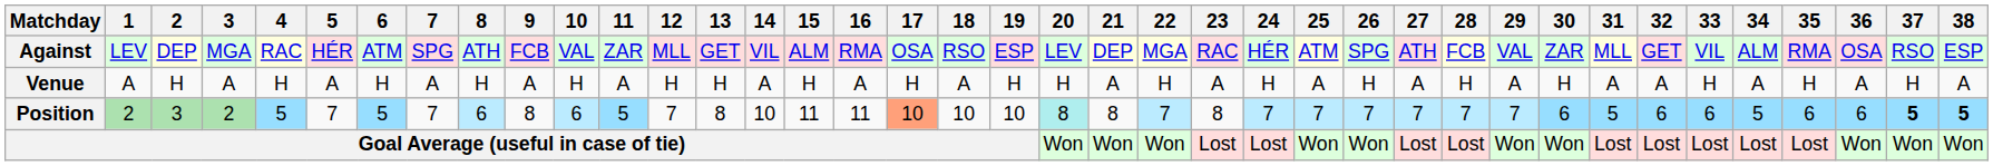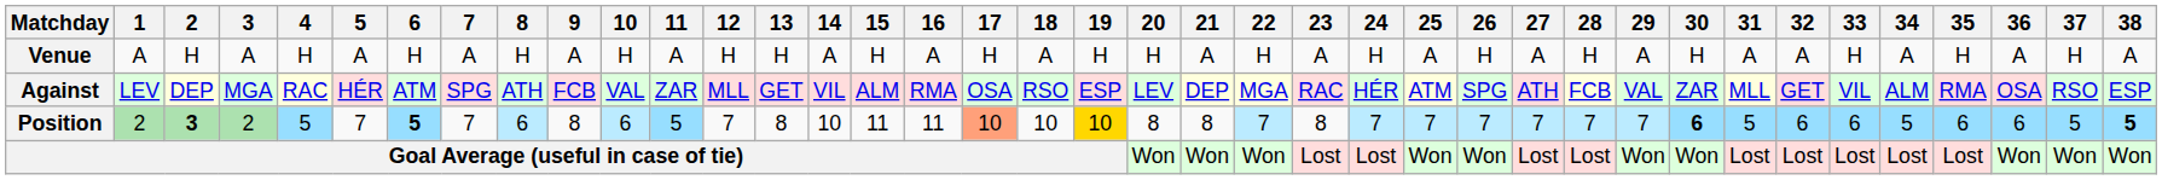 <table class="wikitable" style="font-size: 85%">
 <tr>
 <th>Matchday</th>
 <th>1</th>
 <th>2</th>
 <th>3</th>
 <th>4</th>
 <th>5</th>
 <th>6</th>
 <th>7</th>
 <th>8</th>
 <th>9</th>
 <th>10</th>
 <th>11</th>
 <th>12</th>
 <th>13</th>
 <th>14</th>
 <th>15</th>
 <th>16</th>
 <th>17</th>
 <th>18</th>
 <th>19</th>
 <th>20</th>
 <th>21</th>
 <th>22</th>
 <th>23</th>
 <th>24</th>
 <th>25</th>
 <th>26</th>
 <th>27</th>
 <th>28</th>
 <th>29</th>
 <th>30</th>
 <th>31</th>
 <th>32</th>
 <th>33</th>
 <th>34</th>
 <th>35</th>
 <th>36</th>
 <th>37</th>
 <th>38</th>
 </tr>
 <tr>
+<th>Venue</th>
+<td align="center">A</td>
+<td align="center">H</td>
+<td align="center">A</td>
+<td align="center">H</td>
+<td align="center">A</td>
+<td align="center">H</td>
+<td align="center">A</td>
+<td align="center">H</td>
+<td align="center">A</td>
+<td align="center">H</td>
+<td align="center">A</td>
+<td align="center">H</td>
+<td align="center">H</td>
+<td align="center">A</td>
+<td align="center">H</td>
+<td align="center">A</td>
+<td align="center">H</td>
+<td align="center">A</td>
+<td align="center">H</td>
+<td align="center">H</td>
+<td align="center">A</td>
+<td align="center">H</td>
+<td align="center">A</td>
+<td align="center">H</td>
+<td align="center">A</td>
+<td align="center">H</td>
+<td align="center">A</td>
+<td align="center">H</td>
+<td align="center">A</td>
+<td align="center">H</td>
+<td align="center">A</td>
+<td align="center">A</td>
+<td align="center">H</td>
+<td align="center">A</td>
+<td align="center">H</td>
+<td align="center">A</td>
+<td align="center">H</td>
+<td align="center">A</td>
+</tr>
+<tr>
 <th>Against</th>
 <td align="center" bgcolor="#ddffdd"><a href='#'>LEV</a></td>
 <td align="center" bgcolor="#ffffdd"><a href='#'>DEP</a></td>
 <td align="center" bgcolor="#ddffdd"><a href='#'>MGA</a></td>
 <td align="center" bgcolor="#ffffdd"><a href='#'>RAC</a></td>
 <td align="center" bgcolor="#ffdddd"><a href='#'>HÉR</a></td>
 <td align="center" bgcolor="#ddffdd"><a href='#'>ATM</a></td>
 <td align="center" bgcolor="#ffdddd"><a href='#'>SPG</a></td>
 <td align="center" bgcolor="#ddffdd"><a href='#'>ATH</a></td>
 <td align="center" bgcolor="#ffdddd"><a href='#'>FCB</a></td>
 <td align="center" bgcolor="#ddffdd"><a href='#'>VAL</a></td>
 <td align="center" bgcolor="#ddffdd"><a href='#'>ZAR</a></td>
 <td align="center" bgcolor="#ffdddd"><a href='#'>MLL</a></td>
 <td align="center" bgcolor="#ffdddd"><a href='#'>GET</a></td>
 <td align="center" bgcolor="#ffdddd"><a href='#'>VIL</a></td>
 <td align="center" bgcolor="#ffdddd"><a href='#'>ALM</a></td>
 <td align="center" bgcolor="#ffdddd"><a href='#'>RMA</a></td>
 <td align="center" bgcolor="#ddffdd"><a href='#'>OSA</a></td>
 <td align="center" bgcolor="#ddffdd"><a href='#'>RSO</a></td>
 <td align="center" bgcolor="#ffdddd"><a href='#'>ESP</a></td>
 <td align="center" bgcolor="#ddffdd"><a href='#'>LEV</a></td>
 <td align="center" bgcolor="#ffffdd"><a href='#'>DEP</a></td>
 <td align="center" bgcolor="#ffffdd"><a href='#'>MGA</a></td>
 <td align="center" bgcolor="#ffdddd"><a href='#'>RAC</a></td>
 <td align="center" bgcolor="#ddffdd"><a href='#'>HÉR</a></td>
 <td align="center" bgcolor="#ffffdd"><a href='#'>ATM</a></td>
 <td align="center" bgcolor="#ddffdd"><a href='#'>SPG</a></td>
 <td align="center" bgcolor="#ffdddd"><a href='#'>ATH</a></td>
 <td align="center" bgcolor="#ffffdd"><a href='#'>FCB</a></td>
 <td align="center" bgcolor="#ddffdd"><a href='#'>VAL</a></td>
 <td align="center" bgcolor="#ddffdd"><a href='#'>ZAR</a></td>
 <td align="center" bgcolor="#ffffdd"><a href='#'>MLL</a></td>
 <td align="center" bgcolor="#ffdddd"><a href='#'>GET</a></td>
 <td align="center" bgcolor="#ddffdd"><a href='#'>VIL</a></td>
 <td align="center" bgcolor="#ddffdd"><a href='#'>ALM</a></td>
 <td align="center" bgcolor="#ffdddd"><a href='#'>RMA</a></td>
 <td align="center" bgcolor="#ffdddd"><a href='#'>OSA</a></td>
 <td align="center" bgcolor="#ddffdd"><a href='#'>RSO</a></td>
 <td align="center" bgcolor="#ddffdd"><a href='#'>ESP</a></td>
 </tr>
 <tr>
-<th>Venue</th>
-<td align="center">A</td>
-<td align="center">H</td>
-<td align="center">A</td>
-<td align="center">H</td>
-<td align="center">A</td>
-<td align="center">H</td>
-<td align="center">A</td>
-<td align="center">H</td>
-<td align="center">A</td>
-<td align="center">H</td>
-<td align="center">A</td>
-<td align="center">H</td>
-<td align="center">H</td>
-<td align="center">A</td>
-<td align="center">H</td>
-<td align="center">A</td>
-<td align="center">H</td>
-<td align="center">A</td>
-<td align="center">H</td>
-<td align="center">H</td>
-<td align="center">A</td>
-<td align="center">H</td>
-<td align="center">A</td>
-<td align="center">H</td>
-<td align="center">A</td>
-<td align="center">H</td>
-<td align="center">A</td>
-<td align="center">H</td>
-<td align="center">A</td>
-<td align="center">H</td>
-<td align="center">A</td>
-<td align="center">A</td>
-<td align="center">H</td>
-<td align="center">A</td>
-<td align="center">H</td>
-<td align="center">A</td>
-<td align="center">H</td>
-<td align="center">A</td>
-</tr>
-<tr>
 <th>Position</th>
 <td align="center" bgcolor="#ACE1AF">2</td>
-<td align="center" bgcolor="#ACE1AF">3</td>
+<td align="center" bgcolor="#ACE1AF"><strong>3</strong></td>
 <td align="center" bgcolor="#ACE1AF">2</td>
 <td align="center" bgcolor="#97DEFF">5</td>
 <td align="center">7</td>
-<td align="center" bgcolor="#97DEFF">5</td>
+<td align="center" bgcolor="#97DEFF"><strong>5</strong></td>
 <td align="center">7</td>
 <td align="center" bgcolor="#BBEBFF">6</td>
 <td align="center">8</td>
 <td align="center" bgcolor="#BBEBFF">6</td>
 <td align="center" bgcolor="#97DEFF">5</td>
 <td align="center">7</td>
 <td align="center">8</td>
 <td align="center">10</td>
 <td align="center">11</td>
 <td align="center">11</td>
 <td align="center" style="background: lightsalmon;">10</td>
 <td align="center">10</td>
-<td align="center">10</td>
-<td align="center" style="background: paleturquoise;">8</td>
+<td align="center" style="background: gold;">10</td>
+<td align="center">8</td>
 <td align="center">8</td>
 <td align="center" bgcolor="#BBEBFF">7</td>
 <td align="center">8</td>
 <td align="center" bgcolor="#BBEBFF">7</td>
 <td align="center" bgcolor="#BBEBFF">7</td>
 <td align="center" bgcolor="#BBEBFF">7</td>
 <td align="center" bgcolor="#BBEBFF">7</td>
 <td align="center" bgcolor="#BBEBFF">7</td>
 <td align="center" bgcolor="#BBEBFF">7</td>
-<td align="center" bgcolor="#97DEFF">6</td>
+<td align="center" bgcolor="#97DEFF"><strong>6</strong></td>
 <td align="center" bgcolor="#97DEFF">5</td>
 <td align="center" bgcolor="#97DEFF">6</td>
 <td align="center" bgcolor="#97DEFF">6</td>
 <td align="center" bgcolor="#97DEFF">5</td>
 <td align="center" bgcolor="#97DEFF">6</td>
 <td align="center" bgcolor="#97DEFF">6</td>
-<td align="center" bgcolor="#97DEFF"><strong>5</strong></td>
+<td align="center" bgcolor="#97DEFF">5</td>
 <td align="center" bgcolor="#97DEFF"><strong>5</strong></td>
 </tr>
 <tr>
 <th colspan="20">Goal Average (useful in case of tie)</th>
 <td align="center" bgcolor="#ddffdd">Won</td>
 <td align="center" bgcolor="#ddffdd">Won</td>
 <td align="center" bgcolor="#ddffdd">Won</td>
 <td align="center" bgcolor="#ffdddd">Lost</td>
 <td align="center" bgcolor="#ffdddd">Lost</td>
 <td align="center" bgcolor="#ddffdd">Won</td>
 <td align="center" bgcolor="#ddffdd">Won</td>
 <td align="center" bgcolor="#ffdddd">Lost</td>
 <td align="center" bgcolor="#ffdddd">Lost</td>
 <td align="center" bgcolor="#ddffdd">Won</td>
 <td align="center" bgcolor="#ddffdd">Won</td>
 <td align="center" bgcolor="#ffdddd">Lost</td>
 <td align="center" bgcolor="#ffdddd">Lost</td>
 <td align="center" bgcolor="#ffdddd">Lost</td>
 <td align="center" bgcolor="#ffdddd">Lost</td>
 <td align="center" bgcolor="#ffdddd">Lost</td>
 <td align="center" bgcolor="#ddffdd">Won</td>
 <td align="center" bgcolor="#ddffdd">Won</td>
 <td align="center" bgcolor="#ddffdd">Won</td>
 </tr>
 </table>
